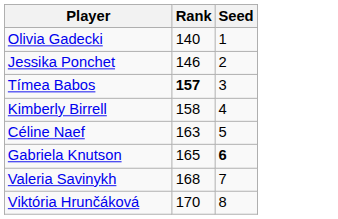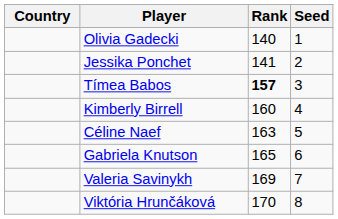 <table class="wikitable">
 <tr>
+<th width="75">Country</th>
 <th width="175">Player</th>
 <th>Rank</th>
 <th>Seed</th>
 </tr>
 <tr>
+<td></td>
 <td><a href='#'>Olivia Gadecki</a></td>
 <td>140</td>
 <td>1</td>
 </tr>
 <tr>
+<td></td>
 <td><a href='#'>Jessika Ponchet</a></td>
-<td>146</td>
+<td>141</td>
 <td>2</td>
 </tr>
 <tr>
+<td></td>
 <td><a href='#'>Tímea Babos</a></td>
 <td><strong>157</strong></td>
 <td>3</td>
 </tr>
 <tr>
+<td></td>
 <td><a href='#'>Kimberly Birrell</a></td>
-<td>158</td>
+<td>160</td>
 <td>4</td>
 </tr>
 <tr>
+<td></td>
 <td><a href='#'>Céline Naef</a></td>
 <td>163</td>
 <td>5</td>
 </tr>
 <tr>
+<td></td>
 <td><a href='#'>Gabriela Knutson</a></td>
 <td>165</td>
-<td><strong>6</strong></td>
+<td>6</td>
 </tr>
 <tr>
+<td></td>
 <td><a href='#'>Valeria Savinykh</a></td>
-<td>168</td>
+<td>169</td>
 <td>7</td>
 </tr>
 <tr>
+<td></td>
 <td><a href='#'>Viktória Hrunčáková</a></td>
 <td>170</td>
 <td>8</td>
 </tr>
 </table>
